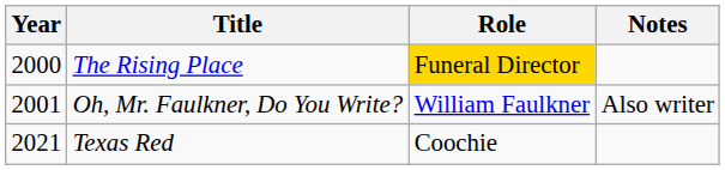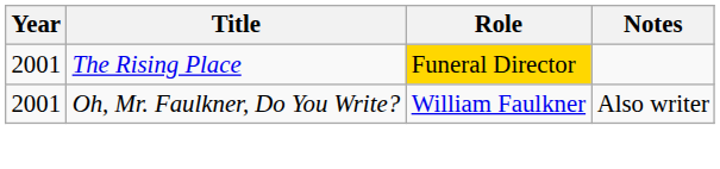 <table class="wikitable sortable">
 <tr>
 <th>Year</th>
 <th>Title</th>
 <th>Role</th>
 <th>Notes</th>
 </tr>
 <tr>
-<td>2000</td>
+<td>2001</td>
 <td><em><a href='#'>The Rising Place</a></em></td>
 <td style="background: gold;">Funeral Director</td>
 <td></td>
 </tr>
 <tr>
 <td>2001</td>
 <td><em>Oh, Mr. Faulkner, Do You Write?</em></td>
 <td><a href='#'>William Faulkner</a></td>
 <td>Also writer</td>
 </tr>
-<tr>
-<td>2021</td>
-<td><em>Texas Red</em></td>
-<td>Coochie</td>
-<td></td>
-</tr>
 </table>
